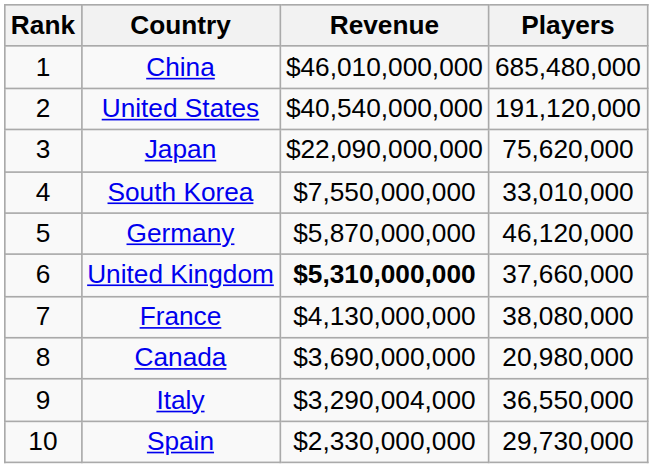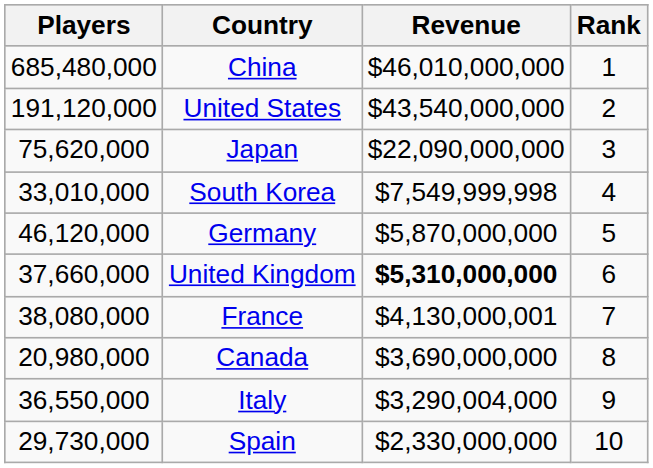 <table class="wikitable sortable" style="text-align:center">
 <tr>
-<th>Rank</th>
+<th>Players</th>
 <th>Country</th>
 <th>Revenue</th>
-<th>Players</th>
+<th>Rank</th>
 </tr>
 <tr>
-<td>1</td>
+<td>685,480,000</td>
 <td><a href='#'>China</a></td>
 <td>$46,010,000,000</td>
-<td>685,480,000</td>
+<td>1</td>
 </tr>
 <tr>
+<td>191,120,000</td>
+<td><a href='#'>United States</a></td>
+<td>$43,540,000,000</td>
 <td>2</td>
-<td><a href='#'>United States</a></td>
-<td>$40,540,000,000</td>
-<td>191,120,000</td>
 </tr>
 <tr>
-<td>3</td>
+<td>75,620,000</td>
 <td><a href='#'>Japan</a></td>
 <td>$22,090,000,000</td>
-<td>75,620,000</td>
+<td>3</td>
 </tr>
 <tr>
+<td>33,010,000</td>
+<td><a href='#'>South Korea</a></td>
+<td>$7,549,999,998</td>
 <td>4</td>
-<td><a href='#'>South Korea</a></td>
-<td>$7,550,000,000</td>
-<td>33,010,000</td>
 </tr>
 <tr>
-<td>5</td>
+<td>46,120,000</td>
 <td><a href='#'>Germany</a></td>
 <td>$5,870,000,000</td>
-<td>46,120,000</td>
+<td>5</td>
 </tr>
 <tr>
-<td>6</td>
+<td>37,660,000</td>
 <td><a href='#'>United Kingdom</a></td>
 <td><strong>$5,310,000,000</strong></td>
-<td>37,660,000</td>
+<td>6</td>
 </tr>
 <tr>
+<td>38,080,000</td>
+<td><a href='#'>France</a></td>
+<td>$4,130,000,001</td>
 <td>7</td>
-<td><a href='#'>France</a></td>
-<td>$4,130,000,000</td>
-<td>38,080,000</td>
 </tr>
 <tr>
-<td>8</td>
+<td>20,980,000</td>
 <td><a href='#'>Canada</a></td>
 <td>$3,690,000,000</td>
-<td>20,980,000</td>
+<td>8</td>
 </tr>
 <tr>
-<td>9</td>
+<td>36,550,000</td>
 <td><a href='#'>Italy</a></td>
 <td>$3,290,004,000</td>
-<td>36,550,000</td>
+<td>9</td>
 </tr>
 <tr>
-<td>10</td>
+<td>29,730,000</td>
 <td><a href='#'>Spain</a></td>
 <td>$2,330,000,000</td>
-<td>29,730,000</td>
+<td>10</td>
 </tr>
 </table>
